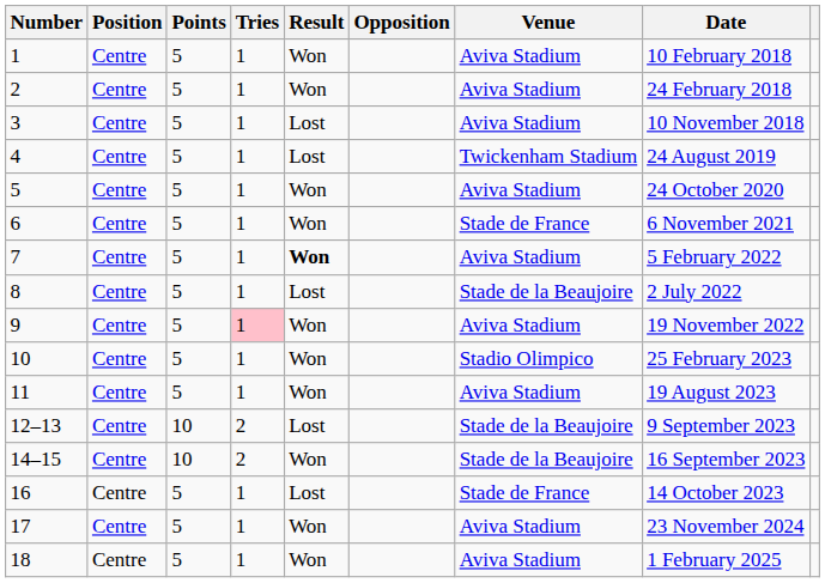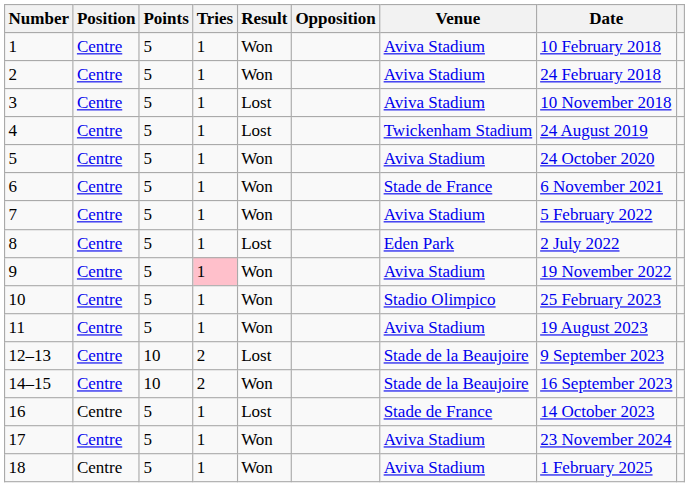 <table class="wikitable sortable" style="font-size: 95%;">
 <tr>
 <th>Number</th>
 <th>Position</th>
 <th>Points</th>
 <th>Tries</th>
 <th>Result</th>
 <th>Opposition</th>
 <th>Venue</th>
 <th>Date</th>
 <th class="unsortable"></th>
 </tr>
 <tr>
 <td>1</td>
 <td><a href='#'>Centre</a></td>
 <td>5</td>
 <td>1</td>
 <td>Won</td>
 <td></td>
 <td><a href='#'>Aviva Stadium</a></td>
 <td><a href='#'>10 February 2018</a></td>
 <td></td>
 </tr>
 <tr>
 <td>2</td>
 <td><a href='#'>Centre</a></td>
 <td>5</td>
 <td>1</td>
 <td>Won</td>
 <td></td>
 <td><a href='#'>Aviva Stadium</a></td>
 <td><a href='#'>24 February 2018</a></td>
 <td></td>
 </tr>
 <tr>
 <td>3</td>
 <td><a href='#'>Centre</a></td>
 <td>5</td>
 <td>1</td>
 <td>Lost</td>
 <td></td>
 <td><a href='#'>Aviva Stadium</a></td>
 <td><a href='#'>10 November 2018</a></td>
 <td></td>
 </tr>
 <tr>
 <td>4</td>
 <td><a href='#'>Centre</a></td>
 <td>5</td>
 <td>1</td>
 <td>Lost</td>
 <td></td>
 <td><a href='#'>Twickenham Stadium</a></td>
 <td><a href='#'>24 August 2019</a></td>
 <td></td>
 </tr>
 <tr>
 <td>5</td>
 <td><a href='#'>Centre</a></td>
 <td>5</td>
 <td>1</td>
 <td>Won</td>
 <td></td>
 <td><a href='#'>Aviva Stadium</a></td>
 <td><a href='#'>24 October 2020</a></td>
 <td></td>
 </tr>
 <tr>
 <td>6</td>
 <td><a href='#'>Centre</a></td>
 <td>5</td>
 <td>1</td>
 <td>Won</td>
 <td></td>
 <td><a href='#'>Stade de France</a></td>
 <td><a href='#'>6 November 2021</a></td>
 <td></td>
 </tr>
 <tr>
 <td>7</td>
 <td><a href='#'>Centre</a></td>
 <td>5</td>
 <td>1</td>
-<td><strong>Won</strong></td>
+<td>Won</td>
 <td></td>
 <td><a href='#'>Aviva Stadium</a></td>
 <td><a href='#'>5 February 2022</a></td>
 <td></td>
 </tr>
 <tr>
 <td>8</td>
 <td><a href='#'>Centre</a></td>
 <td>5</td>
 <td>1</td>
 <td>Lost</td>
 <td></td>
-<td><a href='#'>Stade de la Beaujoire</a></td>
+<td><a href='#'>Eden Park</a></td>
 <td><a href='#'>2 July 2022</a></td>
 <td></td>
 </tr>
 <tr>
 <td>9</td>
 <td><a href='#'>Centre</a></td>
 <td>5</td>
 <td style="background: pink;">1</td>
 <td>Won</td>
 <td></td>
 <td><a href='#'>Aviva Stadium</a></td>
 <td><a href='#'>19 November 2022</a></td>
 <td></td>
 </tr>
 <tr>
 <td>10</td>
 <td><a href='#'>Centre</a></td>
 <td>5</td>
 <td>1</td>
 <td>Won</td>
 <td></td>
 <td><a href='#'>Stadio Olimpico</a></td>
 <td><a href='#'>25 February 2023</a></td>
 <td></td>
 </tr>
 <tr>
 <td>11</td>
 <td><a href='#'>Centre</a></td>
 <td>5</td>
 <td>1</td>
 <td>Won</td>
 <td></td>
 <td><a href='#'>Aviva Stadium</a></td>
 <td><a href='#'>19 August 2023</a></td>
 <td></td>
 </tr>
 <tr>
 <td>12–13</td>
 <td><a href='#'>Centre</a></td>
 <td>10</td>
 <td>2</td>
 <td>Lost</td>
 <td></td>
 <td><a href='#'>Stade de la Beaujoire</a></td>
 <td><a href='#'>9 September 2023</a></td>
 <td></td>
 </tr>
 <tr>
 <td>14–15</td>
 <td><a href='#'>Centre</a></td>
 <td>10</td>
 <td>2</td>
 <td>Won</td>
 <td></td>
 <td><a href='#'>Stade de la Beaujoire</a></td>
 <td><a href='#'>16 September 2023</a></td>
 <td></td>
 </tr>
 <tr>
 <td>16</td>
 <td>Centre</td>
 <td>5</td>
 <td>1</td>
 <td>Lost</td>
 <td></td>
 <td><a href='#'>Stade de France</a></td>
 <td><a href='#'>14 October 2023</a></td>
 <td></td>
 </tr>
 <tr>
 <td>17</td>
 <td><a href='#'>Centre</a></td>
 <td>5</td>
 <td>1</td>
 <td>Won</td>
 <td></td>
 <td><a href='#'>Aviva Stadium</a></td>
 <td><a href='#'>23 November 2024</a></td>
 </tr>
 <tr>
 <td>18</td>
 <td>Centre</td>
 <td>5</td>
 <td>1</td>
 <td>Won</td>
 <td></td>
 <td><a href='#'>Aviva Stadium</a></td>
 <td><a href='#'>1 February 2025</a></td>
 <td></td>
 </tr>
 </table>
